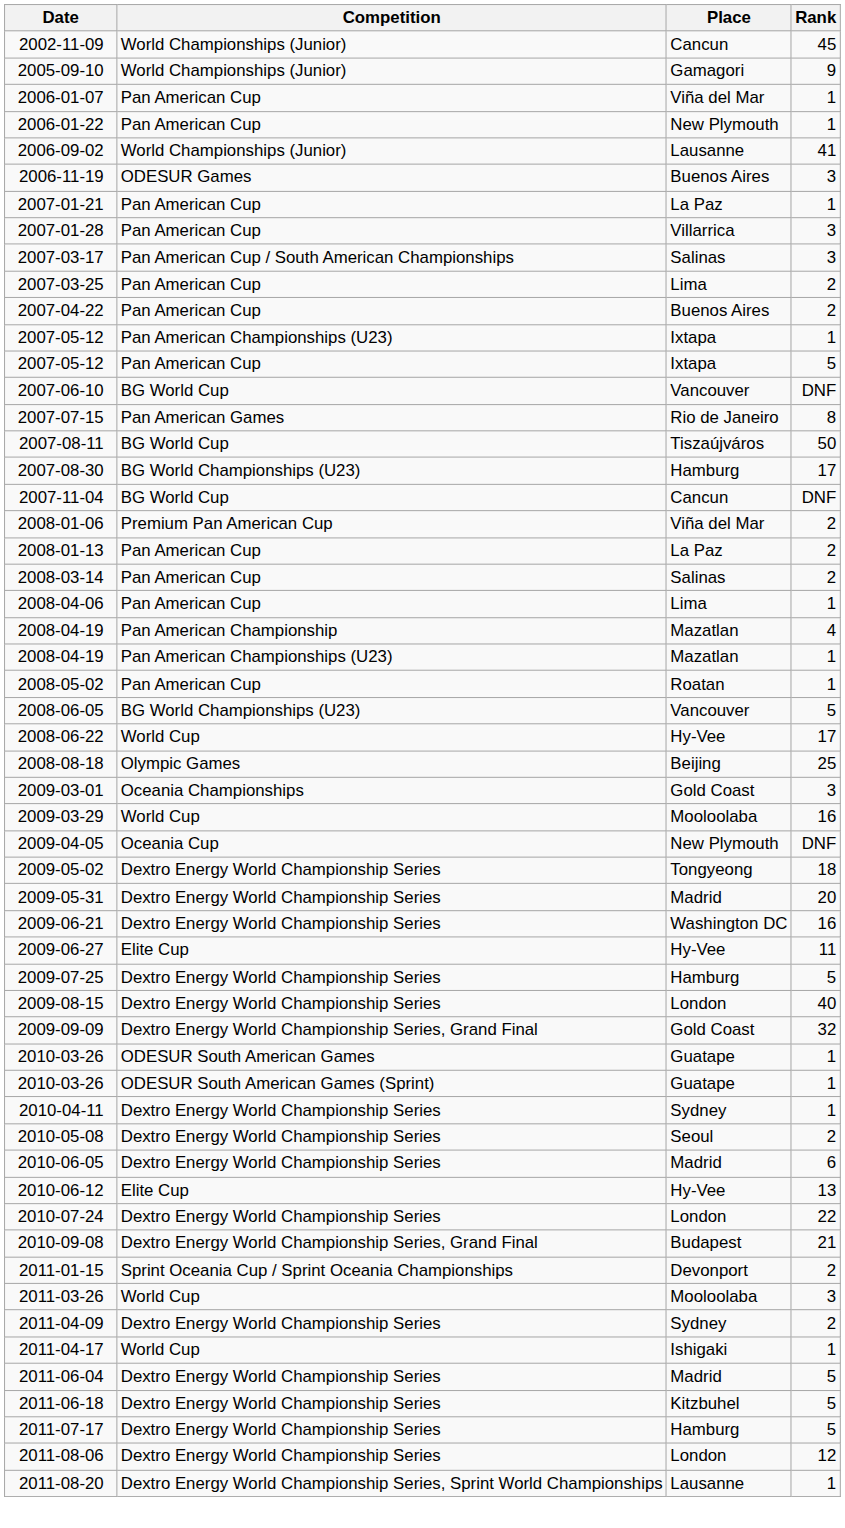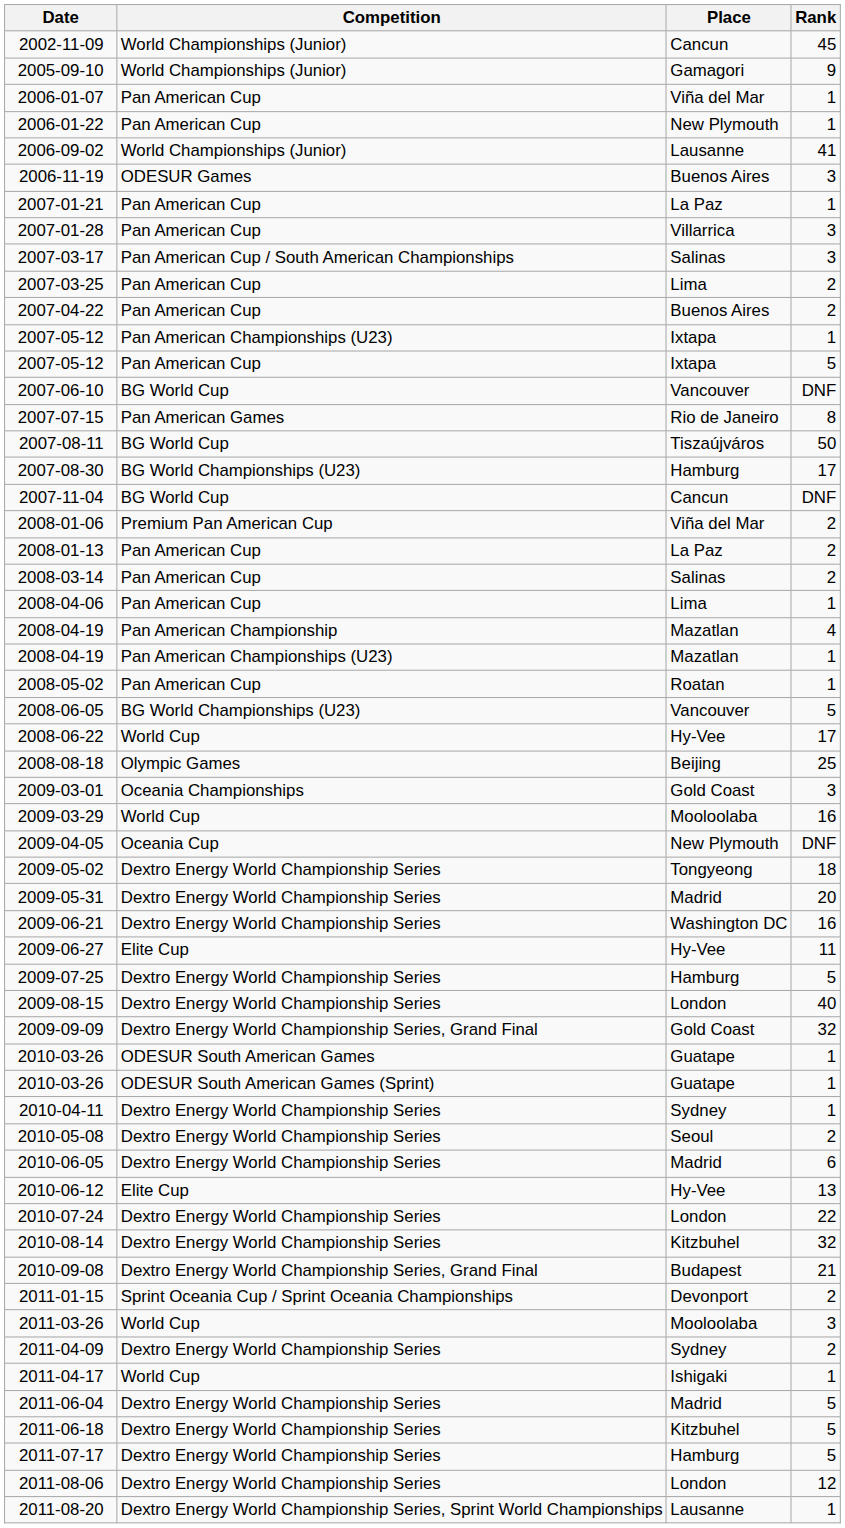 <table class="wikitable sortable">
 <tr>
 <th>Date</th>
 <th>Competition</th>
 <th>Place</th>
 <th>Rank</th>
 </tr>
 <tr>
 <td style="text-align:right">  2002-11-09  </td>
 <td>World Championships (Junior)</td>
 <td>Cancun</td>
 <td style="text-align:right">45</td>
 </tr>
 <tr>
 <td style="text-align:right">  2005-09-10  </td>
 <td>World Championships (Junior)</td>
 <td>Gamagori</td>
 <td style="text-align:right">9</td>
 </tr>
 <tr>
 <td style="text-align:right">  2006-01-07  </td>
 <td>Pan American Cup</td>
 <td>Viña del Mar</td>
 <td style="text-align:right">1</td>
 </tr>
 <tr>
 <td style="text-align:right">  2006-01-22  </td>
 <td>Pan American Cup</td>
 <td>New Plymouth</td>
 <td style="text-align:right">1</td>
 </tr>
 <tr>
 <td style="text-align:right">  2006-09-02  </td>
 <td>World Championships (Junior)</td>
 <td>Lausanne</td>
 <td style="text-align:right">41</td>
 </tr>
 <tr>
 <td style="text-align:right">  2006-11-19  </td>
 <td>ODESUR Games</td>
 <td>Buenos Aires</td>
 <td style="text-align:right">3</td>
 </tr>
 <tr>
 <td style="text-align:right">  2007-01-21  </td>
 <td>Pan American Cup</td>
 <td>La Paz</td>
 <td style="text-align:right">1</td>
 </tr>
 <tr>
 <td style="text-align:right">  2007-01-28  </td>
 <td>Pan American Cup</td>
 <td>Villarrica</td>
 <td style="text-align:right">3</td>
 </tr>
 <tr>
 <td style="text-align:right">  2007-03-17  </td>
 <td>Pan American Cup / South American Championships</td>
 <td>Salinas</td>
 <td style="text-align:right">3</td>
 </tr>
 <tr>
 <td style="text-align:right">  2007-03-25  </td>
 <td>Pan American Cup</td>
 <td>Lima</td>
 <td style="text-align:right">2</td>
 </tr>
 <tr>
 <td style="text-align:right">  2007-04-22  </td>
 <td>Pan American Cup</td>
 <td>Buenos Aires</td>
 <td style="text-align:right">2</td>
 </tr>
 <tr>
 <td style="text-align:right">  2007-05-12  </td>
 <td>Pan American Championships (U23)</td>
 <td>Ixtapa</td>
 <td style="text-align:right">1</td>
 </tr>
 <tr>
 <td style="text-align:right">  2007-05-12  </td>
 <td>Pan American Cup</td>
 <td>Ixtapa</td>
 <td style="text-align:right">5</td>
 </tr>
 <tr>
 <td style="text-align:right">  2007-06-10  </td>
 <td>BG World Cup</td>
 <td>Vancouver</td>
 <td style="text-align:right">DNF</td>
 </tr>
 <tr>
 <td style="text-align:right">  2007-07-15  </td>
 <td>Pan American Games</td>
 <td>Rio de Janeiro</td>
 <td style="text-align:right">8</td>
 </tr>
 <tr>
 <td style="text-align:right">  2007-08-11  </td>
 <td>BG World Cup</td>
 <td>Tiszaújváros</td>
 <td style="text-align:right">50</td>
 </tr>
 <tr>
 <td style="text-align:right">  2007-08-30  </td>
 <td>BG World Championships (U23)</td>
 <td>Hamburg</td>
 <td style="text-align:right">17</td>
 </tr>
 <tr>
 <td style="text-align:right">  2007-11-04  </td>
 <td>BG World Cup</td>
 <td>Cancun</td>
 <td style="text-align:right">DNF</td>
 </tr>
 <tr>
 <td style="text-align:right">  2008-01-06  </td>
 <td>Premium Pan American Cup</td>
 <td>Viña del Mar</td>
 <td style="text-align:right">2</td>
 </tr>
 <tr>
 <td style="text-align:right">  2008-01-13  </td>
 <td>Pan American Cup</td>
 <td>La Paz</td>
 <td style="text-align:right">2</td>
 </tr>
 <tr>
 <td style="text-align:right">  2008-03-14  </td>
 <td>Pan American Cup</td>
 <td>Salinas</td>
 <td style="text-align:right">2</td>
 </tr>
 <tr>
 <td style="text-align:right">  2008-04-06  </td>
 <td>Pan American Cup</td>
 <td>Lima</td>
 <td style="text-align:right">1</td>
 </tr>
 <tr>
 <td style="text-align:right">  2008-04-19  </td>
 <td>Pan American Championship</td>
 <td>Mazatlan</td>
 <td style="text-align:right">4</td>
 </tr>
 <tr>
 <td style="text-align:right">  2008-04-19  </td>
 <td>Pan American Championships (U23)</td>
 <td>Mazatlan</td>
 <td style="text-align:right">1</td>
 </tr>
 <tr>
 <td style="text-align:right">  2008-05-02  </td>
 <td>Pan American Cup</td>
 <td>Roatan</td>
 <td style="text-align:right">1</td>
 </tr>
 <tr>
 <td style="text-align:right">  2008-06-05  </td>
 <td>BG World Championships (U23)</td>
 <td>Vancouver</td>
 <td style="text-align:right">5</td>
 </tr>
 <tr>
 <td style="text-align:right">  2008-06-22  </td>
 <td>World Cup</td>
 <td>Hy-Vee</td>
 <td style="text-align:right">17</td>
 </tr>
 <tr>
 <td style="text-align:right">  2008-08-18  </td>
 <td>Olympic Games</td>
 <td>Beijing</td>
 <td style="text-align:right">25</td>
 </tr>
 <tr>
 <td style="text-align:right">  2009-03-01  </td>
 <td>Oceania Championships</td>
 <td>Gold Coast</td>
 <td style="text-align:right">3</td>
 </tr>
 <tr>
 <td style="text-align:right">  2009-03-29  </td>
 <td>World Cup</td>
 <td>Mooloolaba</td>
 <td style="text-align:right">16</td>
 </tr>
 <tr>
 <td style="text-align:right">  2009-04-05  </td>
 <td>Oceania Cup</td>
 <td>New Plymouth</td>
 <td style="text-align:right">DNF</td>
 </tr>
 <tr>
 <td style="text-align:right">  2009-05-02  </td>
 <td>Dextro Energy World Championship Series</td>
 <td>Tongyeong</td>
 <td style="text-align:right">18</td>
 </tr>
 <tr>
 <td style="text-align:right">  2009-05-31  </td>
 <td>Dextro Energy World Championship Series</td>
 <td>Madrid</td>
 <td style="text-align:right">20</td>
 </tr>
 <tr>
 <td style="text-align:right">  2009-06-21  </td>
 <td>Dextro Energy World Championship Series</td>
 <td>Washington DC</td>
 <td style="text-align:right">16</td>
 </tr>
 <tr>
 <td style="text-align:right">  2009-06-27  </td>
 <td>Elite Cup</td>
 <td>Hy-Vee</td>
 <td style="text-align:right">11</td>
 </tr>
 <tr>
 <td style="text-align:right">  2009-07-25  </td>
 <td>Dextro Energy World Championship Series</td>
 <td>Hamburg</td>
 <td style="text-align:right">5</td>
 </tr>
 <tr>
 <td style="text-align:right">  2009-08-15  </td>
 <td>Dextro Energy World Championship Series</td>
 <td>London</td>
 <td style="text-align:right">40</td>
 </tr>
 <tr>
 <td style="text-align:right">  2009-09-09  </td>
 <td>Dextro Energy World Championship Series, Grand Final</td>
 <td>Gold Coast</td>
 <td style="text-align:right">32</td>
 </tr>
 <tr>
 <td style="text-align:right">  2010-03-26  </td>
 <td>ODESUR South American Games</td>
 <td>Guatape</td>
 <td style="text-align:right">1</td>
 </tr>
 <tr>
 <td style="text-align:right">  2010-03-26  </td>
 <td>ODESUR South American Games (Sprint)</td>
 <td>Guatape</td>
 <td style="text-align:right">1</td>
 </tr>
 <tr>
 <td style="text-align:right">  2010-04-11  </td>
 <td>Dextro Energy World Championship Series</td>
 <td>Sydney</td>
 <td style="text-align:right">1</td>
 </tr>
 <tr>
 <td style="text-align:right">  2010-05-08  </td>
 <td>Dextro Energy World Championship Series</td>
 <td>Seoul</td>
 <td style="text-align:right">2</td>
 </tr>
 <tr>
 <td style="text-align:right">  2010-06-05  </td>
 <td>Dextro Energy World Championship Series</td>
 <td>Madrid</td>
 <td style="text-align:right">6</td>
 </tr>
 <tr>
 <td style="text-align:right">  2010-06-12  </td>
 <td>Elite Cup</td>
 <td>Hy-Vee</td>
 <td style="text-align:right">13</td>
 </tr>
 <tr>
 <td style="text-align:right">  2010-07-24  </td>
 <td>Dextro Energy World Championship Series</td>
 <td>London</td>
 <td style="text-align:right">22</td>
 </tr>
 <tr>
+<td style="text-align:right">  2010-08-14  </td>
+<td>Dextro Energy World Championship Series</td>
+<td>Kitzbuhel</td>
+<td style="text-align:right">32</td>
+</tr>
+<tr>
 <td style="text-align:right">  2010-09-08  </td>
 <td>Dextro Energy World Championship Series, Grand Final</td>
 <td>Budapest</td>
 <td style="text-align:right">21</td>
 </tr>
 <tr>
 <td style="text-align:right">  2011-01-15  </td>
 <td>Sprint Oceania Cup / Sprint Oceania Championships</td>
 <td>Devonport</td>
 <td style="text-align:right">2</td>
 </tr>
 <tr>
 <td style="text-align:right">  2011-03-26  </td>
 <td>World Cup</td>
 <td>Mooloolaba</td>
 <td style="text-align:right">3</td>
 </tr>
 <tr>
 <td style="text-align:right">  2011-04-09  </td>
 <td>Dextro Energy World Championship Series</td>
 <td>Sydney</td>
 <td style="text-align:right">2</td>
 </tr>
 <tr>
 <td style="text-align:right">  2011-04-17  </td>
 <td>World Cup</td>
 <td>Ishigaki</td>
 <td style="text-align:right">1</td>
 </tr>
 <tr>
 <td style="text-align:right">  2011-06-04  </td>
 <td>Dextro Energy World Championship Series</td>
 <td>Madrid</td>
 <td style="text-align:right">5</td>
 </tr>
 <tr>
 <td style="text-align:right">  2011-06-18  </td>
 <td>Dextro Energy World Championship Series</td>
 <td>Kitzbuhel</td>
 <td style="text-align:right">5</td>
 </tr>
 <tr>
 <td style="text-align:right">  2011-07-17  </td>
 <td>Dextro Energy World Championship Series</td>
 <td>Hamburg</td>
 <td style="text-align:right">5</td>
 </tr>
 <tr>
 <td style="text-align:right">  2011-08-06  </td>
 <td>Dextro Energy World Championship Series</td>
 <td>London</td>
 <td style="text-align:right">12</td>
 </tr>
 <tr>
 <td style="text-align:right">  2011-08-20  </td>
 <td>Dextro Energy World Championship Series, Sprint World Championships</td>
 <td>Lausanne</td>
 <td style="text-align:right">1</td>
 </tr>
 </table>
